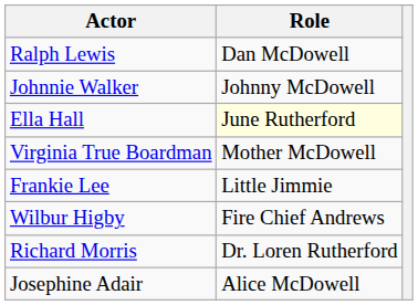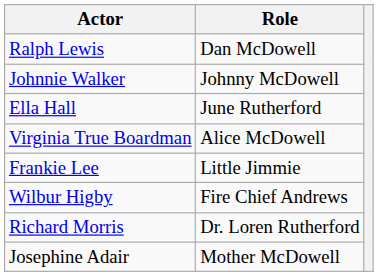 <table class="wikitable">
 <tr>
 <th>Actor</th>
 <th>Role</th>
 <th rowspan=17 style="text-align: center;"></th>
 </tr>
 <tr>
 <td><a href='#'>Ralph Lewis</a></td>
 <td>Dan McDowell</td>
 </tr>
 <tr>
 <td><a href='#'>Johnnie Walker</a></td>
 <td>Johnny McDowell</td>
 </tr>
 <tr>
 <td><a href='#'>Ella Hall</a></td>
-<td style="background: lightyellow;">June Rutherford</td>
+<td>June Rutherford</td>
 </tr>
 <tr>
 <td><a href='#'>Virginia True Boardman</a></td>
-<td>Mother McDowell</td>
+<td>Alice McDowell</td>
 </tr>
 <tr>
 <td><a href='#'>Frankie Lee</a></td>
 <td>Little Jimmie</td>
 </tr>
 <tr>
 <td><a href='#'>Wilbur Higby</a></td>
 <td>Fire Chief Andrews</td>
 </tr>
 <tr>
 <td><a href='#'>Richard Morris</a></td>
 <td>Dr.  Loren Rutherford</td>
 </tr>
 <tr>
 <td>Josephine Adair</td>
-<td>Alice McDowell</td>
+<td>Mother McDowell</td>
 </tr>
 </table>
